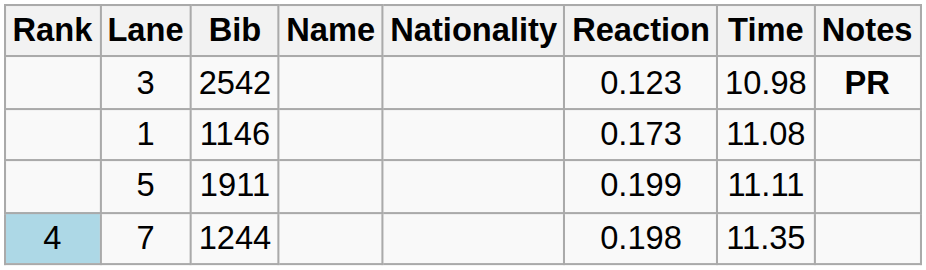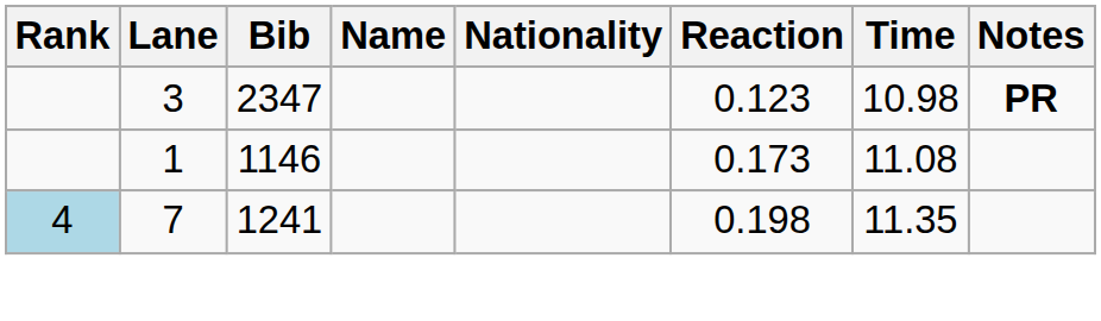 <table class="wikitable sortable" style="text-align:center">
 <tr>
 <th>Rank</th>
 <th>Lane</th>
 <th>Bib</th>
 <th>Name</th>
 <th>Nationality</th>
 <th>Reaction</th>
 <th>Time</th>
 <th>Notes</th>
 </tr>
 <tr>
 <td></td>
 <td>3</td>
-<td>2542</td>
+<td>2347</td>
 <td align=left></td>
 <td align=left></td>
 <td>0.123</td>
 <td>10.98</td>
 <td><strong>PR</strong></td>
 </tr>
 <tr>
 <td></td>
 <td>1</td>
 <td>1146</td>
 <td align=left></td>
 <td align=left></td>
 <td>0.173</td>
 <td>11.08</td>
 <td></td>
 </tr>
 <tr>
-<td></td>
-<td>5</td>
-<td>1911</td>
-<td align=left></td>
-<td align=left></td>
-<td>0.199</td>
-<td>11.11</td>
-<td></td>
-</tr>
-<tr>
 <td style="background: lightblue;">4</td>
 <td>7</td>
-<td>1244</td>
+<td>1241</td>
 <td align=left></td>
 <td align=left></td>
 <td>0.198</td>
 <td>11.35</td>
 <td></td>
 </tr>
 </table>
